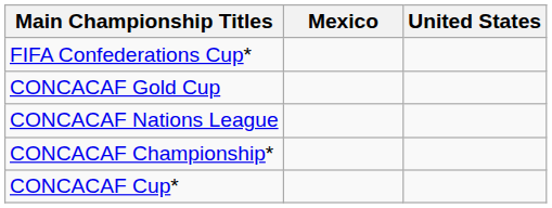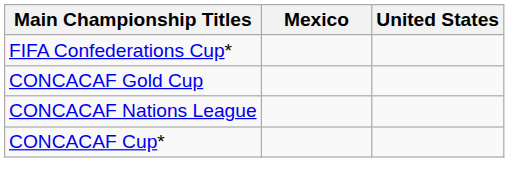 <table class="wikitable">
 <tr>
 <th>Main Championship Titles</th>
 <th width=85px>Mexico</th>
 <th>United States</th>
 </tr>
 <tr>
 <td><a href='#'>FIFA Confederations Cup</a>*</td>
 <td></td>
 <td></td>
 </tr>
 <tr>
 <td><a href='#'>CONCACAF Gold Cup</a></td>
 <td></td>
 <td></td>
 </tr>
 <tr>
 <td><a href='#'>CONCACAF Nations League</a></td>
 <td></td>
 <td></td>
 </tr>
 <tr>
-<td><a href='#'>CONCACAF Championship</a>*</td>
-<td></td>
-<td></td>
-</tr>
-<tr>
 <td><a href='#'>CONCACAF Cup</a>*</td>
 <td></td>
 <td></td>
 </tr>
 </table>
